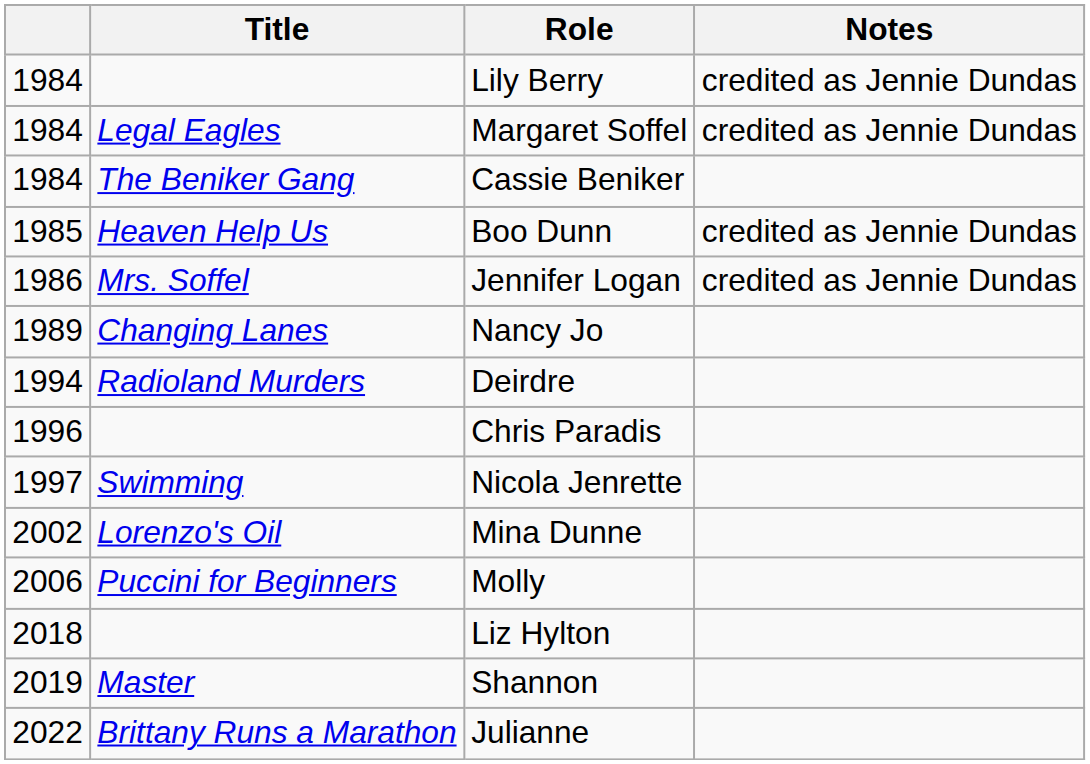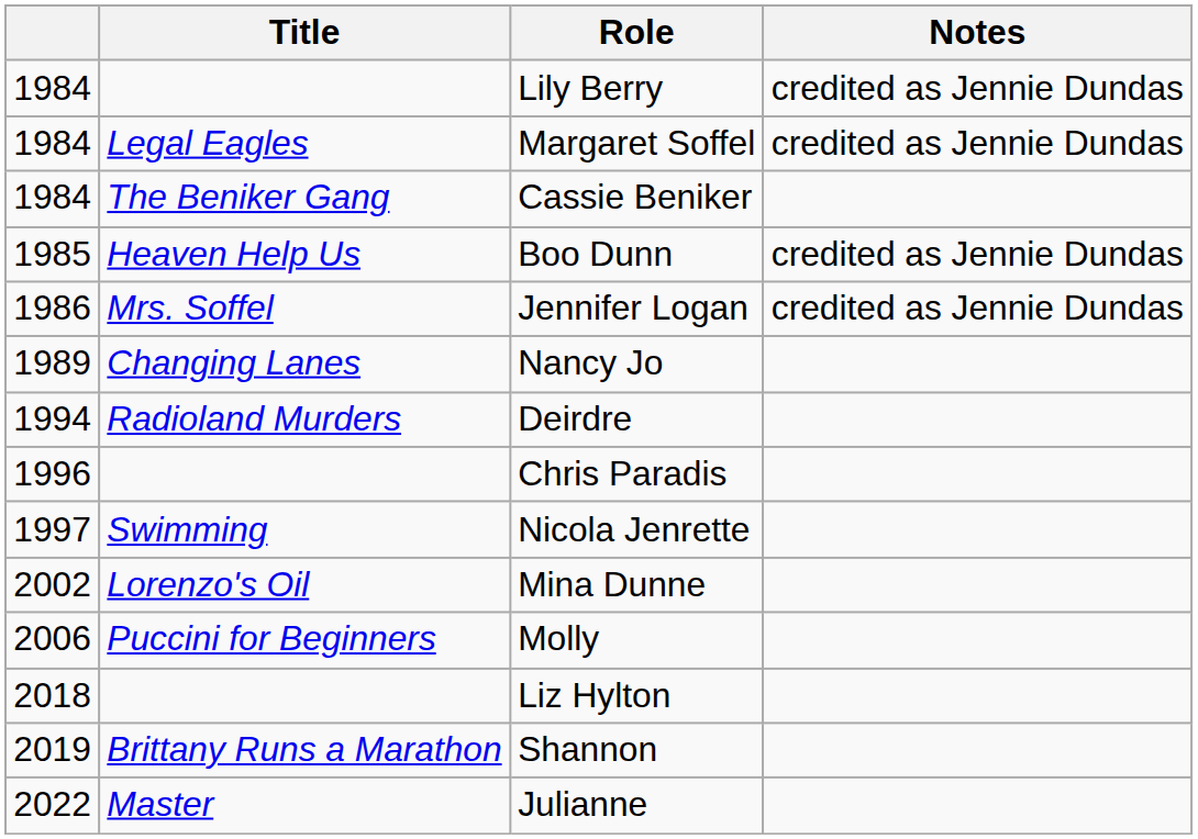 <table class="wikitable sortable">
 <tr>
 <th></th>
 <th>Title</th>
 <th>Role</th>
 <th class="unsortable">Notes</th>
 </tr>
 <tr>
 <td>1984</td>
 <td><em></em></td>
 <td>Lily Berry</td>
 <td>credited as Jennie Dundas</td>
 </tr>
 <tr>
 <td>1984</td>
 <td><em><a href='#'>Legal Eagles</a></em></td>
 <td>Margaret Soffel</td>
 <td>credited as Jennie Dundas</td>
 </tr>
 <tr>
 <td>1984</td>
 <td><em><a href='#'>The Beniker Gang</a></em></td>
 <td>Cassie Beniker</td>
 <td></td>
 </tr>
 <tr>
 <td>1985</td>
 <td><em><a href='#'>Heaven Help Us</a></em></td>
 <td>Boo Dunn</td>
 <td>credited as Jennie Dundas</td>
 </tr>
 <tr>
 <td>1986</td>
 <td><em><a href='#'>Mrs. Soffel</a></em></td>
 <td>Jennifer Logan</td>
 <td>credited as Jennie Dundas</td>
 </tr>
 <tr>
 <td>1989</td>
 <td><em><a href='#'>Changing Lanes</a></em></td>
 <td>Nancy Jo</td>
 <td></td>
 </tr>
 <tr>
 <td>1994</td>
 <td><em><a href='#'>Radioland Murders</a></em></td>
 <td>Deirdre</td>
 <td></td>
 </tr>
 <tr>
 <td>1996</td>
 <td><em></em></td>
 <td>Chris Paradis</td>
 <td></td>
 </tr>
 <tr>
 <td>1997</td>
 <td><em><a href='#'>Swimming</a></em></td>
 <td>Nicola Jenrette</td>
 <td></td>
 </tr>
 <tr>
 <td>2002</td>
 <td><em><a href='#'>Lorenzo's Oil</a></em></td>
 <td>Mina Dunne</td>
 <td></td>
 </tr>
 <tr>
 <td>2006</td>
 <td><em><a href='#'>Puccini for Beginners</a></em></td>
 <td>Molly</td>
 <td></td>
 </tr>
 <tr>
 <td>2018</td>
 <td><em></em></td>
 <td>Liz Hylton</td>
 <td></td>
 </tr>
 <tr>
 <td>2019</td>
-<td><em><a href='#'>Master</a></em></td>
+<td><em><a href='#'>Brittany Runs a Marathon</a></em></td>
 <td>Shannon</td>
 <td></td>
 </tr>
 <tr>
 <td>2022</td>
-<td><em><a href='#'>Brittany Runs a Marathon</a></em></td>
+<td><em><a href='#'>Master</a></em></td>
 <td>Julianne</td>
 <td></td>
 </tr>
 </table>
